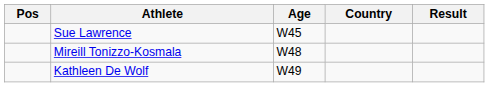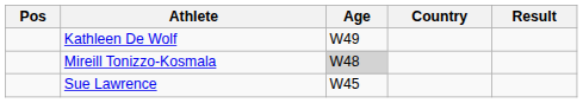 <table class="wikitable"  style="text-align:center; width:50%;">
 <tr>
 <th>Pos</th>
 <th>Athlete</th>
 <th>Age</th>
 <th>Country</th>
 <th>Result</th>
 </tr>
 <tr>
 <td align=center></td>
-<td align=left><a href='#'>Sue Lawrence</a></td>
-<td align=left>W45</td>
+<td align=left><a href='#'>Kathleen De Wolf</a></td>
+<td align=left>W49</td>
 <td align=left></td>
 <td></td>
 </tr>
 <tr>
 <td align=center></td>
 <td align=left><a href='#'>Mireill Tonizzo-Kosmala</a></td>
-<td align=left>W48</td>
+<td align=left style="background: lightgrey;">W48</td>
 <td align=left></td>
 <td></td>
 </tr>
 <tr>
 <td align=center></td>
-<td align=left><a href='#'>Kathleen De Wolf</a></td>
-<td align=left>W49</td>
+<td align=left><a href='#'>Sue Lawrence</a></td>
+<td align=left>W45</td>
 <td align=left></td>
 <td></td>
 </tr>
 </table>
